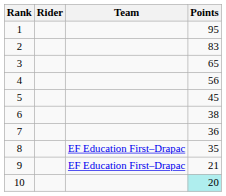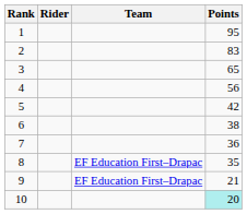 <table class="wikitable">
 <tr>
 <th scope="col">Rank</th>
 <th scope="col">Rider</th>
 <th scope="col">Team</th>
 <th scope="col">Points</th>
 </tr>
 <tr>
 <td style="text-align:center;">1</td>
 <td> </td>
 <td></td>
 <td style="text-align:right;">95</td>
 </tr>
 <tr>
 <td style="text-align:center;">2</td>
 <td> </td>
 <td></td>
 <td style="text-align:right;">83</td>
 </tr>
 <tr>
 <td style="text-align:center;">3</td>
 <td></td>
 <td></td>
 <td style="text-align:right;">65</td>
 </tr>
 <tr>
 <td style="text-align:center;">4</td>
 <td></td>
 <td></td>
 <td style="text-align:right;">56</td>
 </tr>
 <tr>
 <td style="text-align:center;">5</td>
 <td></td>
 <td></td>
-<td style="text-align:right;">45</td>
+<td style="text-align:right;">42</td>
 </tr>
 <tr>
 <td style="text-align:center;">6</td>
 <td>  </td>
 <td></td>
 <td style="text-align:right;">38</td>
 </tr>
 <tr>
 <td style="text-align:center;">7</td>
 <td></td>
 <td></td>
 <td style="text-align:right;">36</td>
 </tr>
 <tr>
 <td style="text-align:center;">8</td>
 <td></td>
 <td><a href='#'>EF Education First–Drapac</a></td>
 <td style="text-align:right;">35</td>
 </tr>
 <tr>
 <td style="text-align:center;">9</td>
 <td></td>
 <td><a href='#'>EF Education First–Drapac</a></td>
 <td style="text-align:right;">21</td>
 </tr>
 <tr>
 <td style="text-align:center;">10</td>
 <td></td>
 <td></td>
 <td style="background: paleturquoise; text-align:right;">20</td>
 </tr>
 </table>
